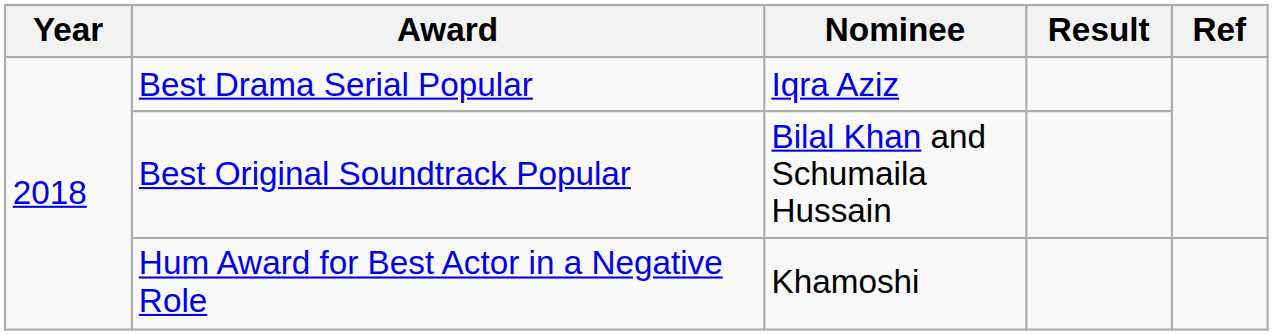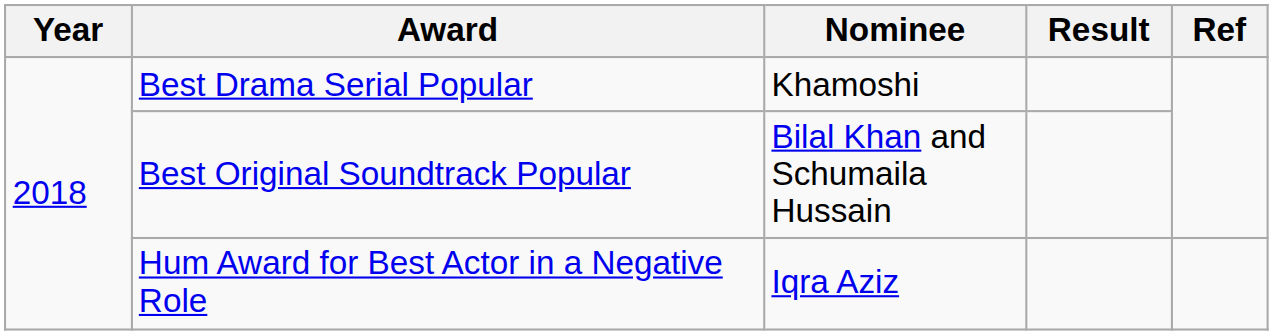 <table class="wikitable sortable plainrowheaders">
 <tr>
 <th width=4%>Year</th>
 <th width=29%>Award</th>
 <th width=10%>Nominee</th>
 <th width=3%>Result</th>
 <th width=3%>Ref</th>
 </tr>
 <tr>
 <td rowspan="3"><a href='#'>2018</a></td>
 <td><a href='#'>Best Drama Serial Popular</a></td>
-<td><a href='#'>Iqra Aziz</a></td>
+<td>Khamoshi</td>
 <td></td>
 <td rowspan="2"></td>
 </tr>
 <tr>
 <td><a href='#'>Best Original Soundtrack Popular</a></td>
 <td><a href='#'>Bilal Khan</a> and Schumaila Hussain</td>
 <td></td>
 </tr>
 <tr>
 <td><a href='#'>Hum Award for Best Actor in a Negative Role</a></td>
-<td>Khamoshi</td>
+<td><a href='#'>Iqra Aziz</a></td>
 <td></td>
 </tr>
 </table>
